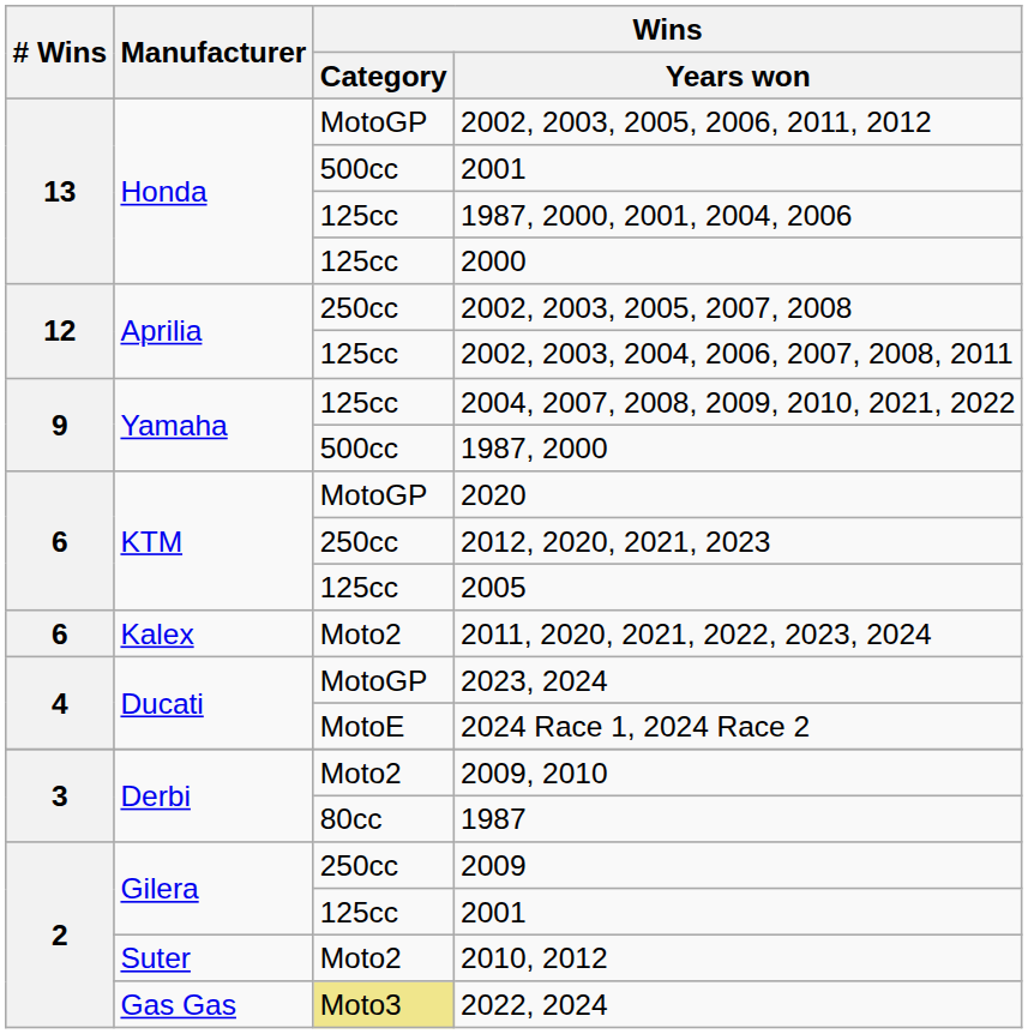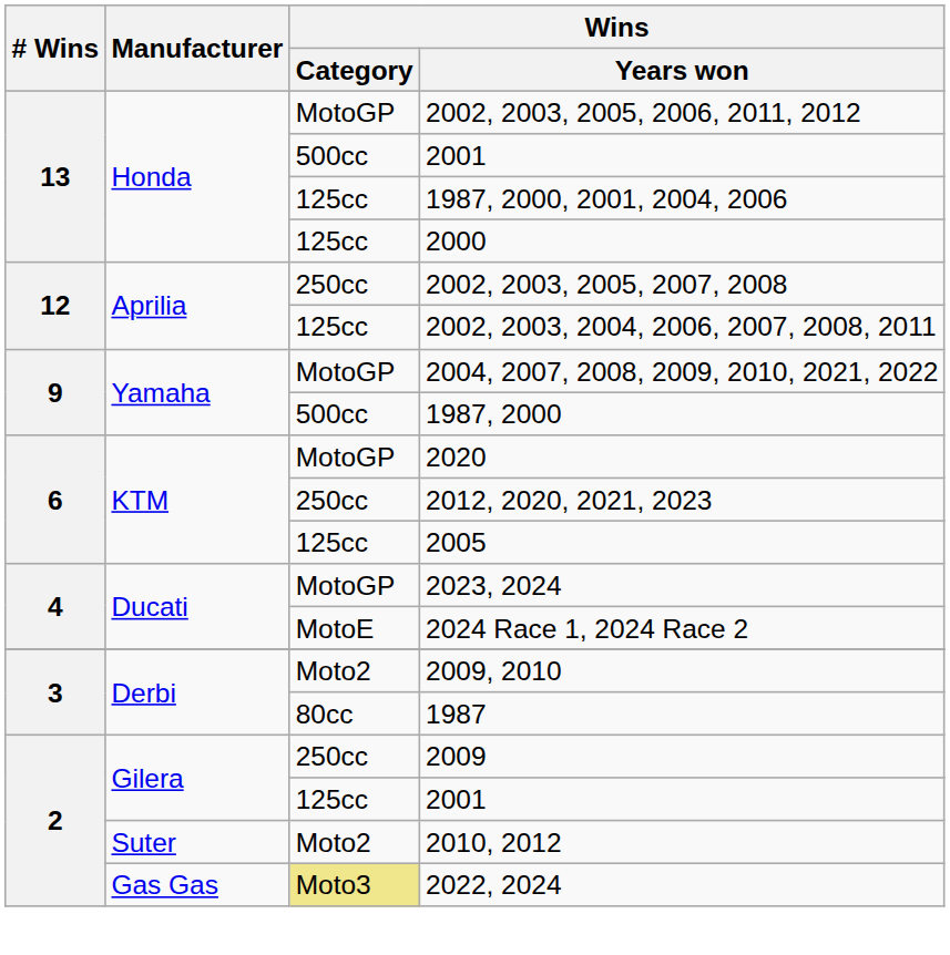 <table class="wikitable" style="font-size: 95%;">
 <tr>
 <th rowspan=2># Wins</th>
 <th rowspan=2>Manufacturer</th>
 <th colspan=2>Wins</th>
 </tr>
 <tr>
 <th>Category</th>
 <th>Years won</th>
 </tr>
 <tr>
 <th rowspan=4>13</th>
 <td rowspan=4> <a href='#'>Honda</a></td>
 <td>MotoGP</td>
 <td>2002, 2003, 2005, 2006, 2011, 2012</td>
 </tr>
 <tr>
 <td>500cc</td>
 <td>2001</td>
 </tr>
 <tr>
 <td>125cc</td>
 <td>1987, 2000, 2001, 2004, 2006</td>
 </tr>
 <tr>
 <td>125cc</td>
 <td>2000</td>
 </tr>
 <tr>
 <th rowspan=2>12</th>
 <td rowspan=2> <a href='#'>Aprilia</a></td>
 <td>250cc</td>
 <td>2002, 2003, 2005, 2007, 2008</td>
 </tr>
 <tr>
 <td>125cc</td>
 <td>2002, 2003, 2004, 2006, 2007, 2008, 2011</td>
 </tr>
 <tr>
 <th rowspan=2>9</th>
 <td rowspan=2> <a href='#'>Yamaha</a></td>
-<td>125cc</td>
+<td>MotoGP</td>
 <td>2004, 2007, 2008, 2009, 2010, 2021, 2022</td>
 </tr>
 <tr>
 <td>500cc</td>
 <td>1987, 2000</td>
 </tr>
 <tr>
 <th rowspan=3>6</th>
 <td rowspan=3> <a href='#'>KTM</a></td>
 <td>MotoGP</td>
 <td>2020</td>
 </tr>
 <tr>
 <td>250cc</td>
 <td>2012, 2020, 2021, 2023</td>
 </tr>
 <tr>
 <td>125cc</td>
 <td>2005</td>
-</tr>
-<tr>
-<th>6</th>
-<td> <a href='#'>Kalex</a></td>
-<td>Moto2</td>
-<td>2011, 2020, 2021, 2022, 2023, 2024</td>
 </tr>
 <tr>
 <th rowspan="2">4</th>
 <td rowspan="2"> <a href='#'>Ducati</a></td>
 <td>MotoGP</td>
 <td>2023, 2024</td>
 </tr>
 <tr>
 <td>MotoE</td>
 <td>2024 Race 1, 2024 Race 2</td>
 </tr>
 <tr>
 </tr>
 <tr>
 <th rowspan="2">3</th>
 <td rowspan="2"> <a href='#'>Derbi</a></td>
 <td>Moto2</td>
 <td>2009, 2010</td>
 </tr>
 <tr>
 <td>80cc</td>
 <td>1987</td>
 </tr>
 <tr>
 <th rowspan="4">2</th>
 <td rowspan=2> <a href='#'>Gilera</a></td>
 <td>250cc</td>
 <td>2009</td>
 </tr>
 <tr>
 <td>125cc</td>
 <td>2001</td>
 </tr>
 <tr>
 <td> <a href='#'>Suter</a></td>
 <td>Moto2</td>
 <td>2010, 2012</td>
 </tr>
 <tr>
 <td> <a href='#'>Gas Gas</a></td>
 <td style="background: khaki;">Moto3</td>
 <td>2022, 2024</td>
 </tr>
 </table>
